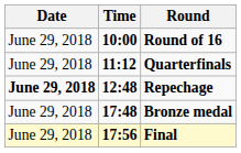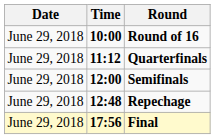 <table class="wikitable">
 <tr>
 <th>Date</th>
 <th>Time</th>
 <th>Round</th>
 </tr>
 <tr>
 <td>June 29, 2018</td>
 <td><strong>10:00</strong></td>
 <td><strong>Round of 16</strong></td>
 </tr>
 <tr>
 <td>June 29, 2018</td>
 <td><strong>11:12</strong></td>
 <td><strong>Quarterfinals</strong></td>
 </tr>
 <tr>
-<td><strong>June 29, 2018</strong></td>
-<td><strong>12:48</strong></td>
-<td><strong>Repechage</strong></td>
+<td>June 29, 2018</td>
+<td><strong>12:00</strong></td>
+<td><strong>Semifinals</strong></td>
 </tr>
 <tr>
 <td>June 29, 2018</td>
-<td><strong>17:48</strong></td>
-<td><strong>Bronze medal</strong></td>
+<td><strong>12:48</strong></td>
+<td><strong>Repechage</strong></td>
 </tr>
 <tr style=background:lemonchiffon>
 <td>June 29, 2018</td>
 <td><strong>17:56</strong></td>
 <td><strong>Final</strong></td>
 </tr>
 </table>
